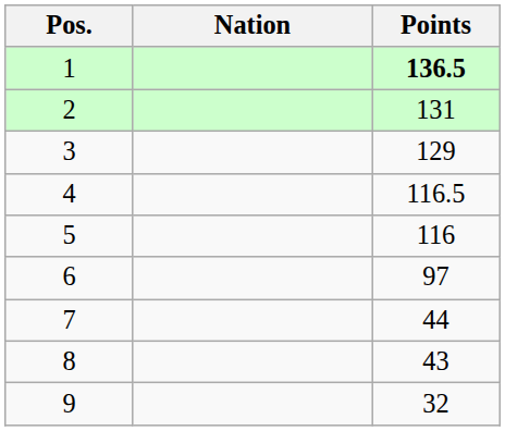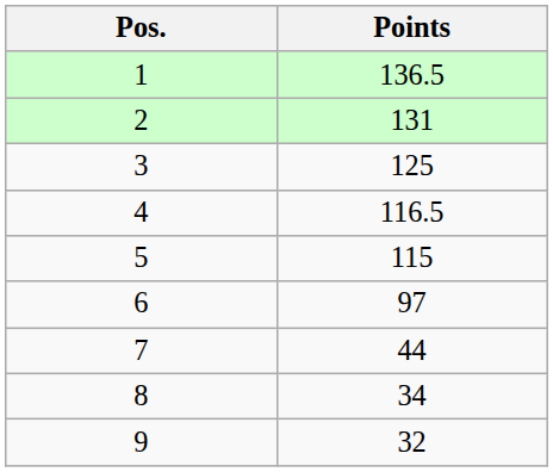 <table class="wikitable gauche" cellspacing="1" style="width:300px;">
 <tr style="background:#efefef; text-align:center;">
 <th style="width:70px;">Pos.</th>
-<th>Nation</th>
 <th style="width:70px;">Points</th>
 </tr>
 <tr style="vertical-align:top; text-align:center; background:#ccffcc;">
 <td>1</td>
-<td style="text-align:left;"></td>
-<td><strong>136.5</strong></td>
+<td>136.5</td>
 </tr>
 <tr style="vertical-align:top; text-align:center; background:#ccffcc;">
 <td>2</td>
-<td style="text-align:left;"></td>
 <td>131</td>
 </tr>
 <tr style="vertical-align:top; text-align:center;">
 <td>3</td>
-<td style="text-align:left;"></td>
-<td>129</td>
+<td>125</td>
 </tr>
 <tr style="vertical-align:top; text-align:center;">
 <td>4</td>
-<td style="text-align:left;"></td>
 <td>116.5</td>
 </tr>
 <tr style="vertical-align:top; text-align:center;">
 <td>5</td>
-<td style="text-align:left;"></td>
-<td>116</td>
+<td>115</td>
 </tr>
 <tr style="vertical-align:top; text-align:center;">
 <td>6</td>
-<td style="text-align:left;"></td>
 <td>97</td>
 </tr>
 <tr style="vertical-align:top; text-align:center;">
 <td>7</td>
-<td style="text-align:left;"></td>
 <td>44</td>
 </tr>
 <tr style="vertical-align:top; text-align:center;">
 <td>8</td>
-<td style="text-align:left;"></td>
-<td>43</td>
+<td>34</td>
 </tr>
 <tr style="vertical-align:top; text-align:center;">
 <td>9</td>
-<td style="text-align:left;"></td>
 <td>32</td>
 </tr>
 </table>
